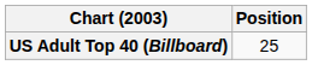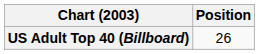 <table class="wikitable plainrowheaders" style="text-align:center">
 <tr>
 <th>Chart (2003)</th>
 <th>Position</th>
 </tr>
 <tr>
 <th scope="row">US Adult Top 40 (<em>Billboard</em>)</th>
-<td>25</td>
+<td>26</td>
 </tr>
 </table>
